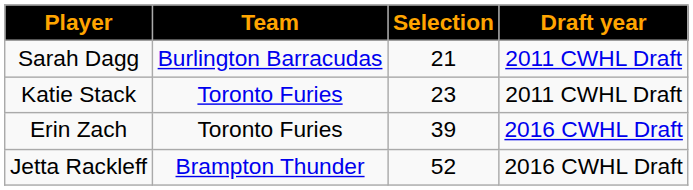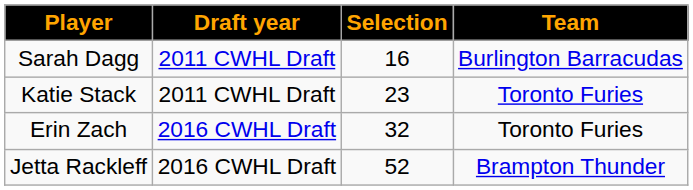 <table class="wikitable" style="text-align:center;">
 <tr align="center"  style=" background:black;color:orange;">
 <td><strong>Player</strong></td>
+<td><strong>Draft year</strong></td>
+<td><strong>Selection</strong></td>
 <td><strong>Team</strong></td>
-<td><strong>Selection</strong></td>
-<td><strong>Draft year</strong></td>
 </tr>
 <tr bgcolor="">
 <td>Sarah Dagg</td>
+<td><a href='#'>2011 CWHL Draft</a></td>
+<td>16</td>
 <td><a href='#'>Burlington Barracudas</a></td>
-<td>21</td>
-<td><a href='#'>2011 CWHL Draft</a></td>
 </tr>
 <tr align="center" bgcolor="">
 <td>Katie Stack</td>
+<td>2011 CWHL Draft</td>
+<td>23</td>
 <td><a href='#'>Toronto Furies</a></td>
-<td>23</td>
-<td>2011 CWHL Draft</td>
 </tr>
 <tr align="center" bgcolor="">
 <td>Erin Zach</td>
+<td><a href='#'>2016 CWHL Draft</a></td>
+<td>32</td>
 <td>Toronto Furies</td>
-<td>39</td>
-<td><a href='#'>2016 CWHL Draft</a></td>
 </tr>
 <tr align="center" bgcolor="">
 <td>Jetta Rackleff</td>
+<td>2016 CWHL Draft</td>
+<td>52</td>
 <td><a href='#'>Brampton Thunder</a></td>
-<td>52</td>
-<td>2016 CWHL Draft</td>
 </tr>
 </table>
